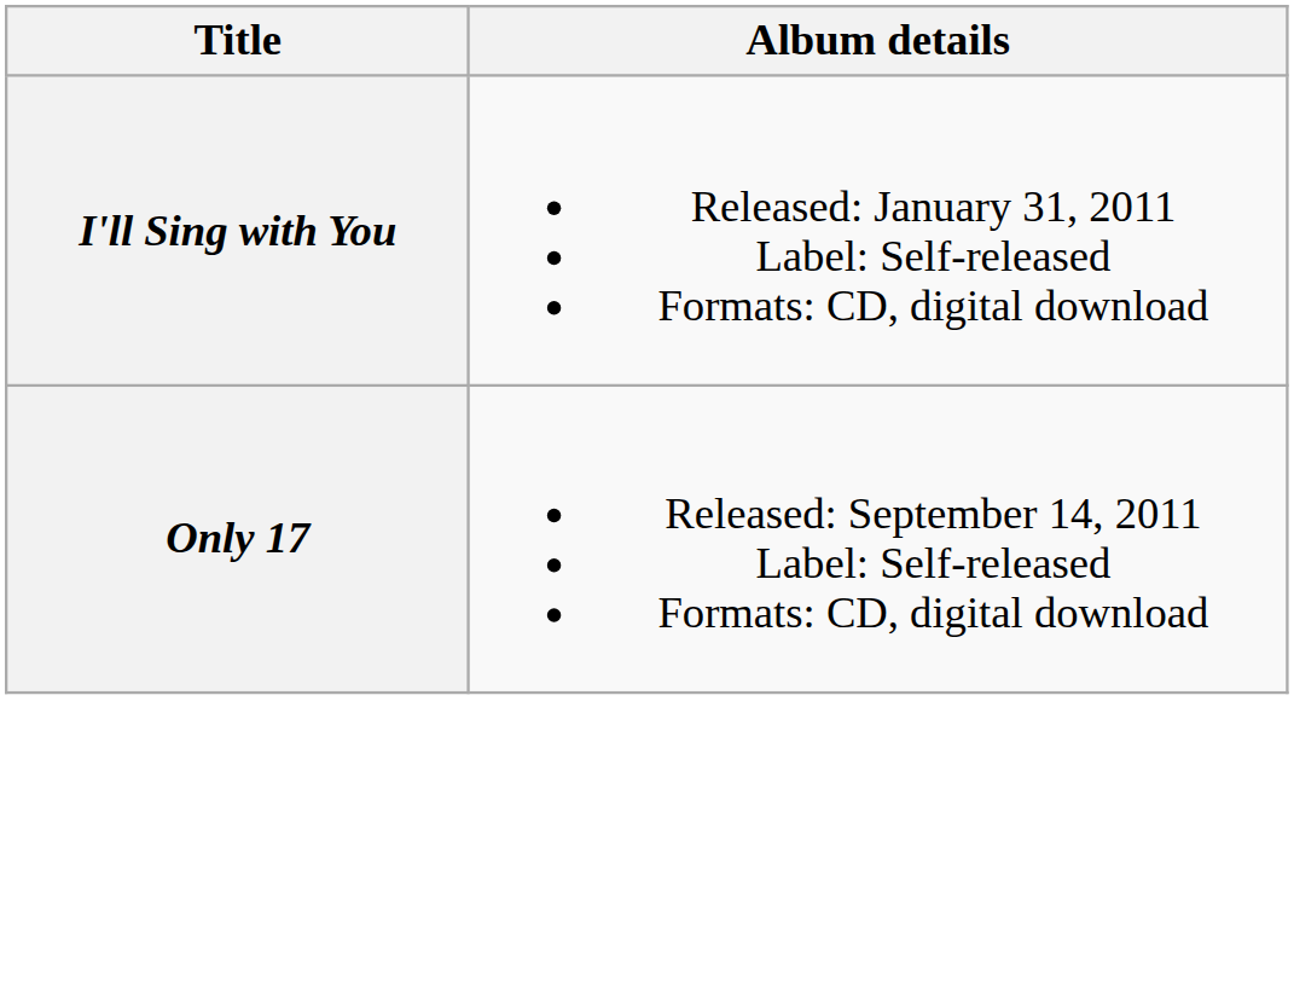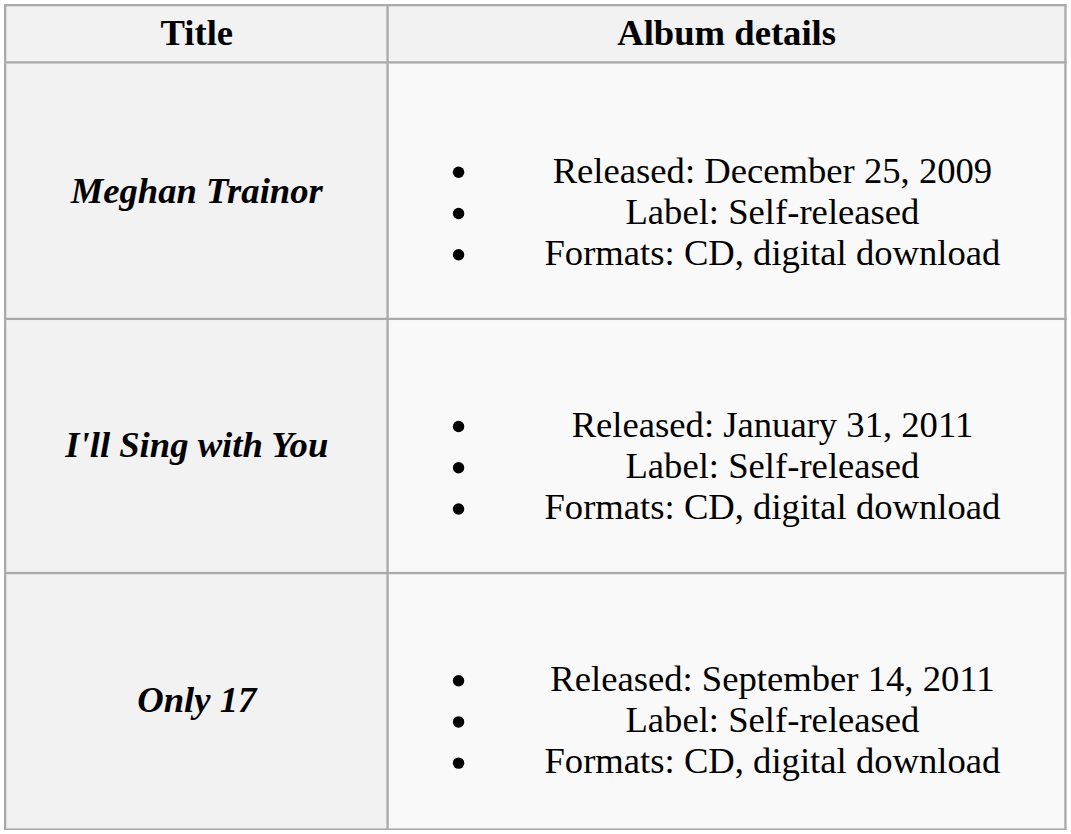 <table class="wikitable plainrowheaders" style="text-align:center;">
 <tr>
 <th scope="col" style="width:10em;">Title</th>
 <th scope="col" style="width:18em;">Album details</th>
+</tr>
+<tr>
+<th scope="row"><em>Meghan Trainor</em></th>
+<td><br><ul><li>Released: December 25, 2009</li><li>Label: Self-released</li><li>Formats: CD, digital download</li></ul></td>
 </tr>
 <tr>
 <th scope="row"><em>I'll Sing with You</em></th>
 <td><br><ul><li>Released: January 31, 2011</li><li>Label: Self-released</li><li>Formats: CD, digital download</li></ul></td>
 </tr>
 <tr>
 <th scope="row"><em>Only 17</em></th>
 <td><br><ul><li>Released: September 14, 2011</li><li>Label: Self-released</li><li>Formats: CD, digital download</li></ul></td>
 </tr>
 </table>
